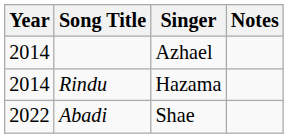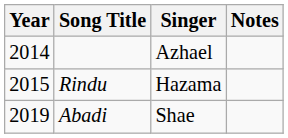 <table class="wikitable">
 <tr>
 <th>Year</th>
 <th>Song Title</th>
 <th>Singer</th>
 <th>Notes</th>
 </tr>
 <tr>
 <td>2014</td>
 <td></td>
 <td>Azhael</td>
 <td></td>
 </tr>
 <tr>
-<td>2014</td>
+<td>2015</td>
 <td><em>Rindu</em></td>
 <td>Hazama</td>
 <td></td>
 </tr>
 <tr>
-<td>2022</td>
+<td>2019</td>
 <td><em>Abadi</em></td>
 <td>Shae</td>
 <td></td>
 </tr>
 </table>
